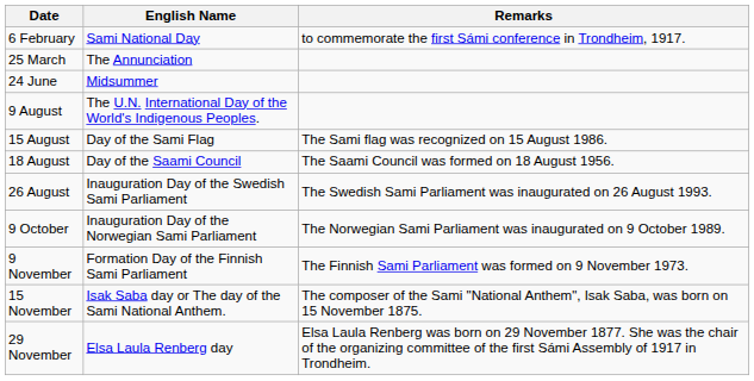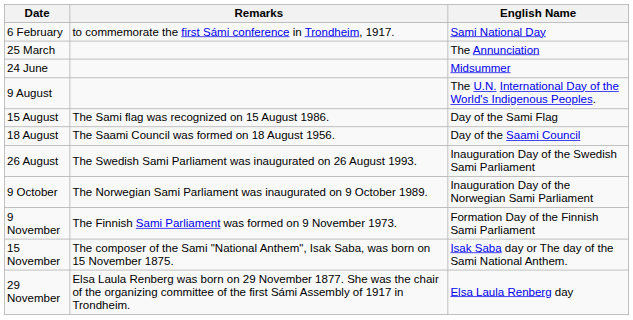 <table class="wikitable">
 <tr>
 <th>Date</th>
+<th>Remarks</th>
 <th>English Name</th>
-<th>Remarks</th>
 </tr>
 <tr>
 <td>6 February</td>
+<td>to commemorate the <a href='#'>first Sámi conference</a> in <a href='#'>Trondheim</a>, 1917.</td>
 <td><a href='#'>Sami National Day</a></td>
-<td>to commemorate the <a href='#'>first Sámi conference</a> in <a href='#'>Trondheim</a>, 1917.</td>
 </tr>
 <tr>
 <td>25 March</td>
+<td></td>
 <td>The <a href='#'>Annunciation</a></td>
-<td></td>
 </tr>
 <tr>
 <td>24 June</td>
+<td></td>
 <td><a href='#'>Midsummer</a></td>
-<td></td>
 </tr>
 <tr>
 <td>9 August</td>
+<td></td>
 <td>The <a href='#'>U.N.</a> <a href='#'>International Day of the World's Indigenous Peoples</a>.</td>
-<td></td>
 </tr>
 <tr>
 <td>15 August</td>
+<td>The Sami flag was recognized on 15 August 1986.</td>
 <td>Day of the Sami Flag</td>
-<td>The Sami flag was recognized on 15 August 1986.</td>
 </tr>
 <tr>
 <td>18 August</td>
+<td>The Saami Council was formed on 18 August 1956.</td>
 <td>Day of the <a href='#'>Saami Council</a></td>
-<td>The Saami Council was formed on 18 August 1956.</td>
 </tr>
 <tr>
 <td>26 August</td>
+<td>The Swedish Sami Parliament was inaugurated on 26 August 1993.</td>
 <td>Inauguration Day of the Swedish Sami Parliament</td>
-<td>The Swedish Sami Parliament was inaugurated on 26 August 1993.</td>
 </tr>
 <tr>
 <td>9 October</td>
+<td>The Norwegian Sami Parliament was inaugurated on 9 October 1989.</td>
 <td>Inauguration Day of the Norwegian Sami Parliament</td>
-<td>The Norwegian Sami Parliament was inaugurated on 9 October 1989.</td>
 </tr>
 <tr>
 <td>9 November</td>
+<td>The Finnish <a href='#'>Sami Parliament</a> was formed on 9 November 1973.</td>
 <td>Formation Day of the Finnish Sami Parliament</td>
-<td>The Finnish <a href='#'>Sami Parliament</a> was formed on 9 November 1973.</td>
 </tr>
 <tr>
 <td>15 November</td>
+<td>The composer of the Sami "National Anthem", Isak Saba, was born on 15 November 1875.</td>
 <td><a href='#'>Isak Saba</a> day or The day of the Sami National Anthem.</td>
-<td>The composer of the Sami "National Anthem", Isak Saba, was born on 15 November 1875.</td>
 </tr>
 <tr>
 <td>29 November</td>
+<td>Elsa Laula Renberg was born on 29 November 1877. She was the chair of the organizing committee of the first Sámi Assembly of 1917 in Trondheim.</td>
 <td><a href='#'>Elsa Laula Renberg</a> day</td>
-<td>Elsa Laula Renberg was born on 29 November 1877. She was the chair of the organizing committee of the first Sámi Assembly of 1917 in Trondheim.</td>
 </tr>
 </table>
